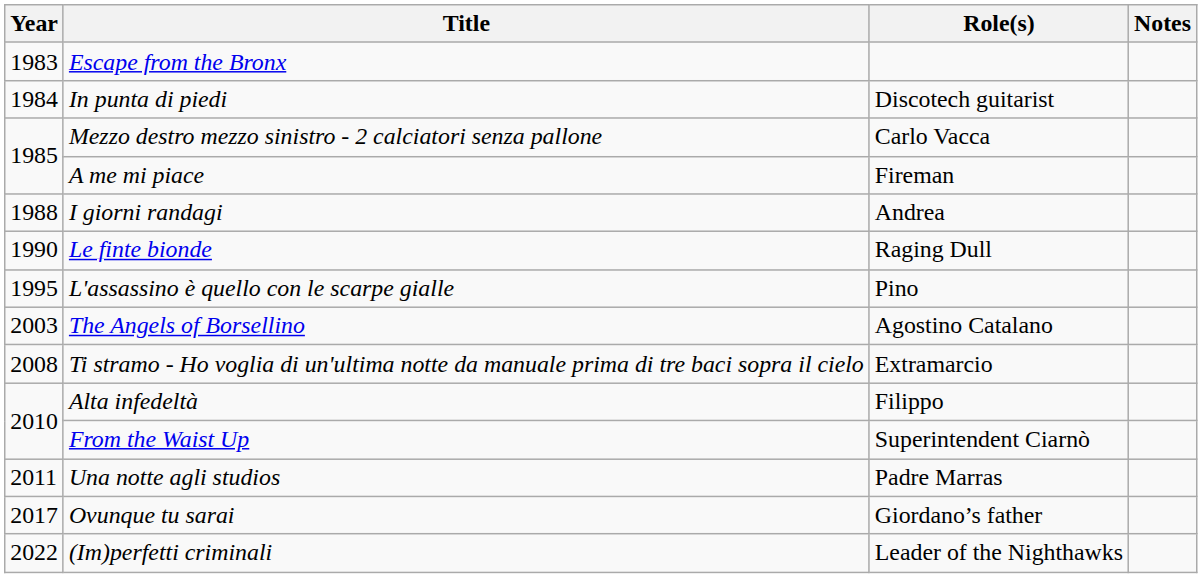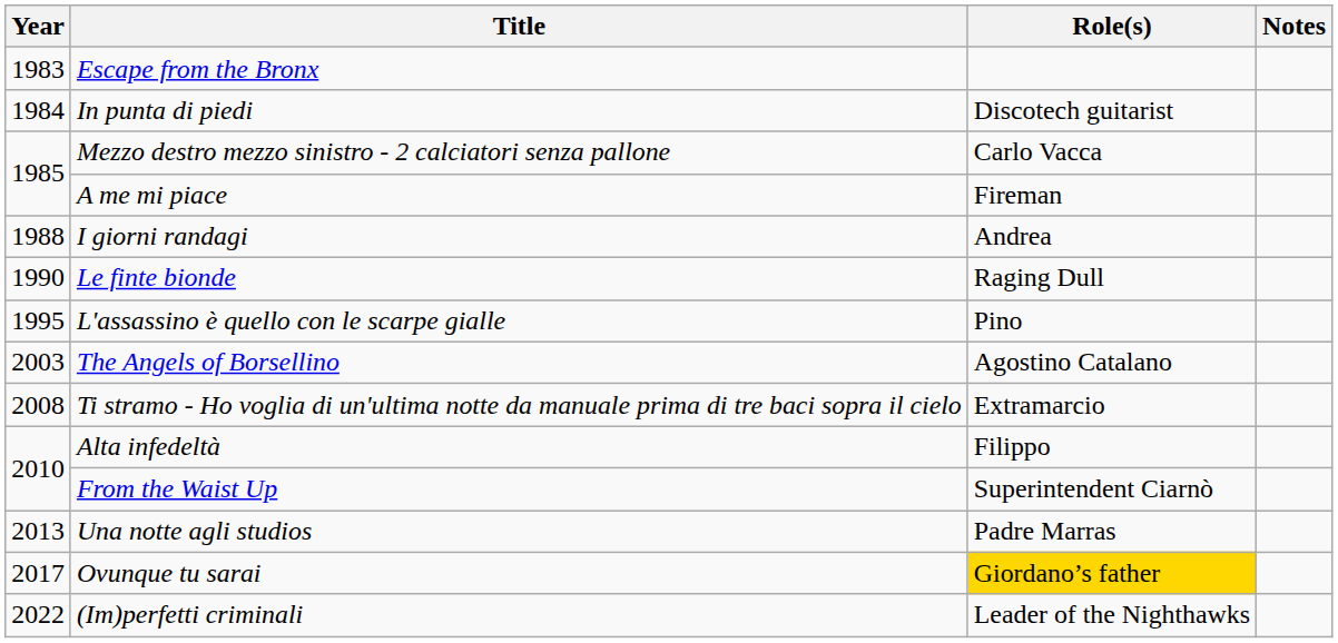 <table class="wikitable plainrowheaders sortable">
 <tr>
 <th scope="col">Year</th>
 <th scope="col">Title</th>
 <th scope="col">Role(s)</th>
 <th scope="col" class="unsortable">Notes</th>
 </tr>
 <tr>
 <td>1983</td>
 <td><em><a href='#'>Escape from the Bronx</a></em></td>
 <td></td>
 <td></td>
 </tr>
 <tr>
 <td>1984</td>
 <td><em>In punta di piedi</em></td>
 <td>Discotech guitarist</td>
 <td></td>
 </tr>
 <tr>
 <td rowspan=2>1985</td>
 <td><em>Mezzo destro mezzo sinistro - 2 calciatori senza pallone</em></td>
 <td>Carlo Vacca</td>
 <td></td>
 </tr>
 <tr>
 <td><em>A me mi piace</em></td>
 <td>Fireman</td>
 <td></td>
 </tr>
 <tr>
 <td>1988</td>
 <td><em>I giorni randagi</em></td>
 <td>Andrea</td>
 <td></td>
 </tr>
 <tr>
 <td>1990</td>
 <td><em><a href='#'>Le finte bionde</a></em></td>
 <td>Raging Dull</td>
 <td></td>
 </tr>
 <tr>
 <td>1995</td>
 <td><em>L'assassino è quello con le scarpe gialle</em></td>
 <td>Pino</td>
 <td></td>
 </tr>
 <tr>
 <td>2003</td>
 <td><em><a href='#'>The Angels of Borsellino</a></em></td>
 <td>Agostino Catalano</td>
 <td></td>
 </tr>
 <tr>
 <td>2008</td>
 <td><em>Ti stramo - Ho voglia di un'ultima notte da manuale prima di tre baci sopra il cielo</em></td>
 <td>Extramarcio</td>
 <td></td>
 </tr>
 <tr>
 <td rowspan=2>2010</td>
 <td><em>Alta infedeltà</em></td>
 <td>Filippo</td>
 <td></td>
 </tr>
 <tr>
 <td><em><a href='#'>From the Waist Up</a></em></td>
 <td>Superintendent Ciarnò</td>
 <td></td>
 </tr>
 <tr>
-<td>2011</td>
+<td>2013</td>
 <td><em>Una notte agli studios</em></td>
 <td>Padre Marras</td>
 <td></td>
 </tr>
 <tr>
 <td>2017</td>
 <td><em>Ovunque tu sarai</em></td>
-<td>Giordano’s father</td>
+<td style="background: gold;">Giordano’s father</td>
 <td></td>
 </tr>
 <tr>
 <td>2022</td>
 <td><em>(Im)perfetti criminali</em></td>
 <td>Leader of the Nighthawks</td>
 <td></td>
 </tr>
 </table>
